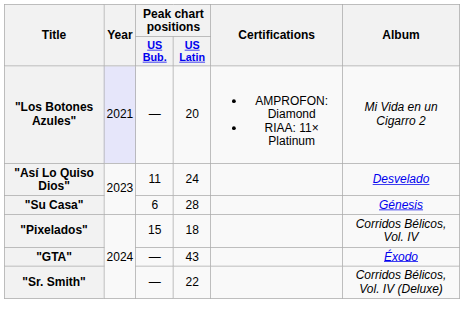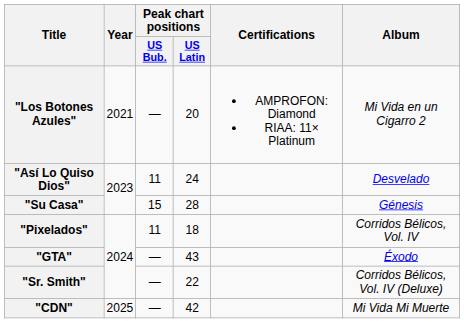 <table class="wikitable plainrowheaders" style="text-align: center">
 <tr>
 <th scope="col" rowspan="2">Title</th>
 <th scope="col" rowspan="2">Year</th>
 <th scope="col" colspan="2">Peak chart positions</th>
 <th scope="col" rowspan="2">Certifications</th>
 <th scope="col" rowspan="2">Album</th>
 </tr>
 <tr>
 <th scope="col" style="width:3em; font-size:90%"><a href='#'>US<br>Bub.</a><br></th>
 <th scope="col" style="width:3em; font-size:90%"><a href='#'>US<br>Latin</a><br></th>
 </tr>
 <tr>
 <th scope="row">"Los Botones Azules"<br></th>
-<td style="background: lavender;">2021</td>
+<td>2021</td>
 <td>—</td>
 <td>20</td>
 <td><br><ul><li>AMPROFON: Diamond</li><li>RIAA: 11× Platinum </li></ul></td>
 <td><em>Mi Vida en un Cigarro 2</em></td>
 </tr>
 <tr>
 <th scope="row">"Así Lo Quiso Dios"<br></th>
 <td rowspan="2">2023</td>
 <td>11</td>
 <td>24</td>
 <td></td>
 <td><em><a href='#'>Desvelado</a></em></td>
 </tr>
 <tr>
 <th scope="row">"Su Casa"<br></th>
-<td>6</td>
+<td>15</td>
 <td>28</td>
 <td></td>
 <td><em><a href='#'>Génesis</a></em></td>
 </tr>
 <tr>
 <th scope="row">"Pixelados"<br></th>
 <td rowspan="3">2024</td>
-<td>15</td>
+<td>11</td>
 <td>18</td>
 <td></td>
 <td><em>Corridos Bélicos, Vol. IV</em></td>
 </tr>
 <tr>
 <th scope="row">"GTA"<br></th>
 <td>—</td>
 <td>43</td>
 <td></td>
 <td><em><a href='#'>Éxodo</a></em></td>
 </tr>
 <tr>
 <th scope="row">"Sr. Smith"<br></th>
 <td>—</td>
 <td>22</td>
 <td></td>
 <td><em>Corridos Bélicos, Vol. IV (Deluxe)</em></td>
 </tr>
+<tr>
+<th scope="row">"CDN"<br></th>
+<td>2025</td>
+<td>—</td>
+<td>42</td>
+<td></td>
+<td><em>Mi Vida Mi Muerte</em></td>
+</tr>
 </table>
